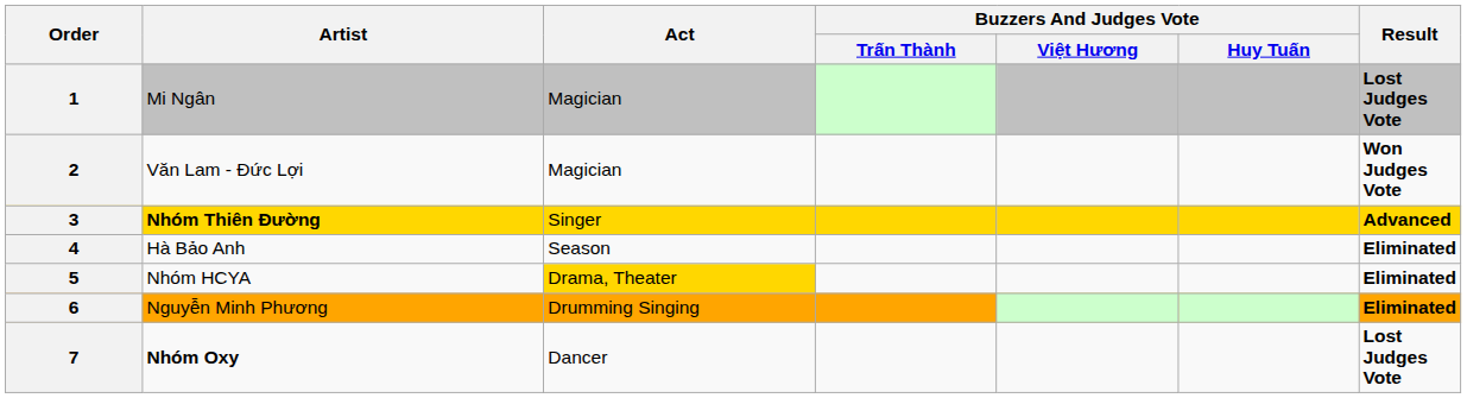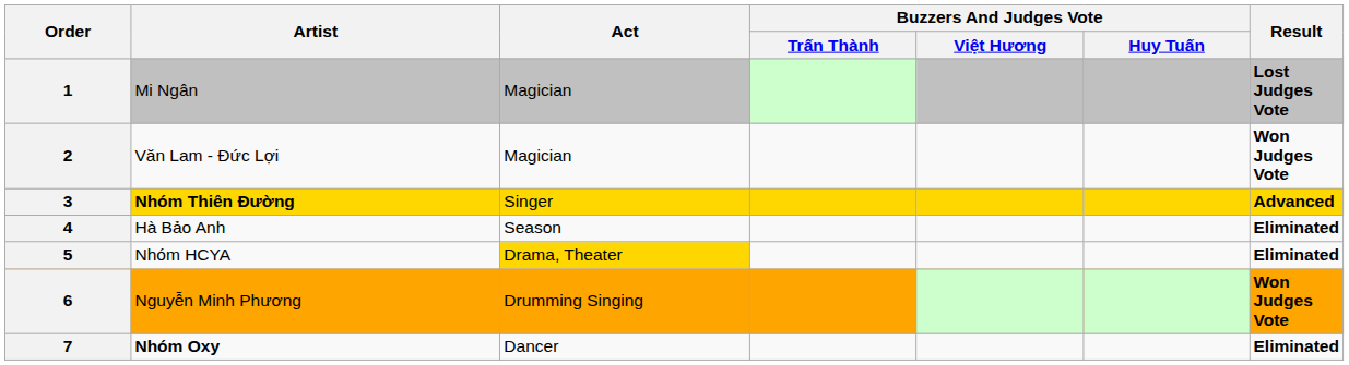 <table class="wikitable sortable" style="width:100%;">
 <tr>
 <th align=center rowspan=2 width=10%>Order</th>
 <th rowspan=2 width=30%>Artist</th>
 <th rowspan=2 width=20%>Act</th>
 <th colspan=3 width=40%>Buzzers And Judges Vote</th>
 <th rowspan=2 width=20%>Result</th>
 </tr>
 <tr>
 <th width=80><a href='#'>Trấn Thành</a></th>
 <th width=80><a href='#'>Việt Hương</a></th>
 <th width=80><a href='#'>Huy Tuấn</a></th>
 </tr>
 <tr bgcolor="Silver">
 <th>1</th>
 <td>Mi Ngân</td>
 <td>Magician</td>
 <td align=center bgcolor="#cfc"></td>
 <td></td>
 <td></td>
 <td><strong>Lost Judges Vote</strong></td>
 </tr>
 <tr>
 <th>2</th>
 <td>Văn Lam - Đức Lợi</td>
 <td>Magician</td>
 <td></td>
 <td></td>
 <td></td>
 <td><strong>Won Judges Vote</strong></td>
 </tr>
 <tr bgcolor=gold>
 <th>3</th>
 <td><strong>Nhóm Thiên Đường</strong></td>
 <td>Singer</td>
 <td></td>
 <td></td>
 <td></td>
 <td><strong>Advanced</strong></td>
 </tr>
 <tr>
 <th>4</th>
 <td>Hà Bảo Anh</td>
 <td>Season</td>
 <td></td>
 <td></td>
 <td></td>
 <td><strong>Eliminated</strong></td>
 </tr>
 <tr>
 <th>5</th>
 <td>Nhóm HCYA</td>
 <td style="background: gold;">Drama, Theater</td>
 <td></td>
 <td></td>
 <td></td>
 <td><strong>Eliminated</strong></td>
 </tr>
 <tr bgcolor="orange">
 <th>6</th>
 <td>Nguyễn Minh Phương</td>
 <td>Drumming Singing</td>
 <td></td>
 <td align=center bgcolor="#cfc"></td>
 <td align=center bgcolor="#cfc"></td>
-<td><strong>Eliminated</strong></td>
+<td><strong>Won Judges Vote</strong></td>
 </tr>
 <tr>
 <th>7</th>
 <td><strong>Nhóm Oxy</strong></td>
 <td>Dancer</td>
 <td></td>
 <td></td>
 <td></td>
-<td><strong>Lost Judges Vote</strong></td>
+<td><strong>Eliminated</strong></td>
 </tr>
 </table>
